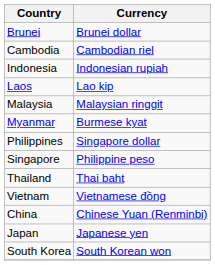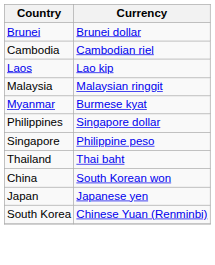 <table class="sortable wikitable">
 <tr>
 <th>Country</th>
 <th>Currency</th>
 </tr>
 <tr>
 <td align=left><a href='#'>Brunei</a></td>
 <td><a href='#'>Brunei dollar</a></td>
 </tr>
 <tr>
 <td align=left>Cambodia</td>
 <td><a href='#'>Cambodian riel</a></td>
-</tr>
-<tr>
-<td align=left>Indonesia</td>
-<td><a href='#'>Indonesian rupiah</a></td>
 </tr>
 <tr>
 <td align=left><a href='#'>Laos</a></td>
 <td><a href='#'>Lao kip</a></td>
 </tr>
 <tr>
 <td align=left>Malaysia</td>
 <td><a href='#'>Malaysian ringgit</a></td>
 </tr>
 <tr>
 <td align=left><a href='#'>Myanmar</a></td>
 <td><a href='#'>Burmese kyat</a></td>
 </tr>
 <tr>
 <td align=left>Philippines</td>
 <td><a href='#'>Singapore dollar</a></td>
 </tr>
 <tr>
 <td align=left>Singapore</td>
 <td><a href='#'>Philippine peso</a></td>
 </tr>
 <tr>
 <td align=left>Thailand</td>
 <td><a href='#'>Thai baht</a></td>
 </tr>
 <tr>
-<td align=left>Vietnam</td>
-<td><a href='#'>Vietnamese đồng</a></td>
-</tr>
-<tr>
 <td align=left>China</td>
-<td><a href='#'>Chinese Yuan (Renminbi)</a></td>
+<td><a href='#'>South Korean won</a></td>
 </tr>
 <tr>
 <td align=left>Japan</td>
 <td><a href='#'>Japanese yen</a></td>
 </tr>
 <tr>
 <td align=left>South Korea</td>
-<td><a href='#'>South Korean won</a></td>
+<td><a href='#'>Chinese Yuan (Renminbi)</a></td>
 </tr>
 <tr>
 </tr>
 </table>
